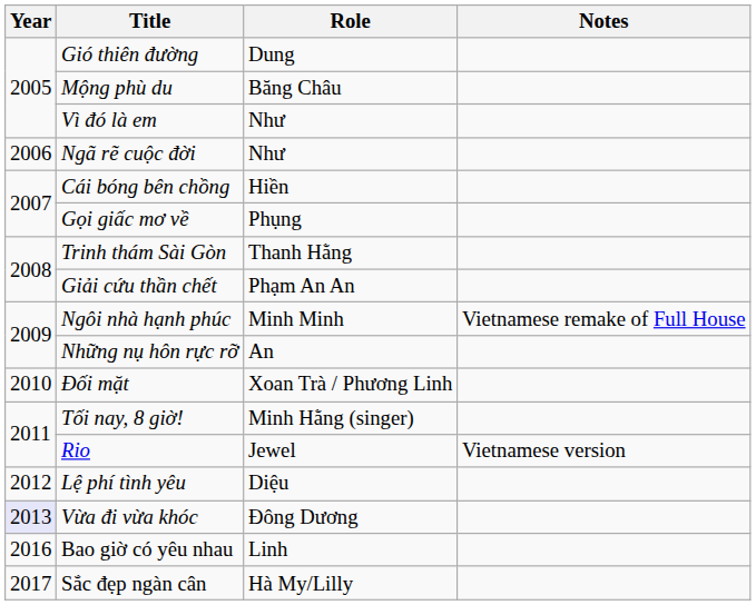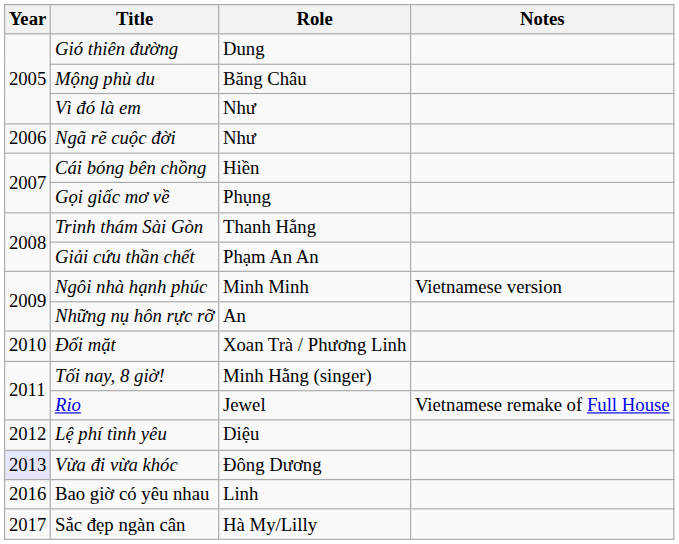 <table class="wikitable plainrowheaders sortable">
 <tr>
 <th scope="col">Year</th>
 <th scope="col">Title</th>
 <th scope="col">Role</th>
 <th scope="col" class="unsortable">Notes</th>
 </tr>
 <tr>
 <td rowspan=3>2005</td>
 <td><em>Gió thiên đường</em></td>
 <td>Dung</td>
 <td></td>
 </tr>
 <tr>
 <td><em>Mộng phù du</em></td>
 <td>Băng Châu</td>
 <td></td>
 </tr>
 <tr>
 <td><em>Vì đó là em</em></td>
 <td>Như</td>
 <td></td>
 </tr>
 <tr>
 <td>2006</td>
 <td><em>Ngã rẽ cuộc đời</em></td>
 <td>Như</td>
 <td></td>
 </tr>
 <tr>
 <td rowspan=2>2007</td>
 <td><em>Cái bóng bên chồng</em></td>
 <td>Hiền</td>
 <td></td>
 </tr>
 <tr>
 <td><em>Gọi giấc mơ về</em></td>
 <td>Phụng</td>
 <td></td>
 </tr>
 <tr>
 <td rowspan=2>2008</td>
 <td><em>Trinh thám Sài Gòn</em></td>
 <td>Thanh Hằng</td>
 <td></td>
 </tr>
 <tr>
 <td><em>Giải cứu thần chết</em></td>
 <td>Phạm An An</td>
 <td></td>
 </tr>
 <tr>
 <td rowspan=2>2009</td>
 <td><em>Ngôi nhà hạnh phúc</em></td>
 <td>Minh Minh</td>
-<td>Vietnamese remake of <a href='#'>Full House</a></td>
+<td>Vietnamese version</td>
 </tr>
 <tr>
 <td><em>Những nụ hôn rực rỡ</em></td>
 <td>An</td>
 <td></td>
 </tr>
 <tr>
 <td>2010</td>
 <td><em>Đối mặt</em></td>
 <td>Xoan Trà / Phương Linh</td>
 <td></td>
 </tr>
 <tr>
 <td rowspan=2>2011</td>
 <td><em>Tối nay, 8 giờ!</em></td>
 <td>Minh Hằng (singer)</td>
 <td></td>
 </tr>
 <tr>
 <td><em><a href='#'>Rio</a></em></td>
 <td>Jewel</td>
-<td>Vietnamese version</td>
+<td>Vietnamese remake of <a href='#'>Full House</a></td>
 </tr>
 <tr>
 <td>2012</td>
 <td><em>Lệ phí tình yêu</em></td>
 <td>Diệu</td>
 <td></td>
 </tr>
 <tr>
 <td style="background: lavender;">2013</td>
 <td><em>Vừa đi vừa khóc</em></td>
 <td>Đông Dương</td>
 <td></td>
 </tr>
 <tr>
 <td>2016</td>
 <td>Bao giờ có yêu nhau</td>
 <td>Linh</td>
 <td></td>
 </tr>
 <tr>
 <td>2017</td>
 <td>Sắc đẹp ngàn cân</td>
 <td>Hà My/Lilly</td>
 <td></td>
 </tr>
 </table>
